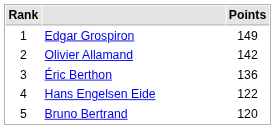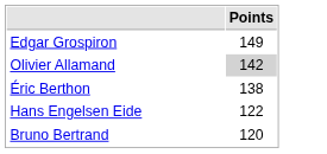 <table cellspacing="1" cellpadding="3" style="border:1px solid #AAAAAA;font-size:86%">
 <tr bgcolor="#E4E4E4">
-<th style="border-bottom:1px solid #AAAAAA" width=10>Rank</th>
 <th style="border-bottom:1px solid #AAAAAA" width=200></th>
 <th style="border-bottom:1px solid #AAAAAA" width=20>Points</th>
 </tr>
 <tr>
-<td align="center">1</td>
 <td> <a href='#'>Edgar Grospiron</a></td>
 <td align=center>149</td>
 </tr>
 <tr>
-<td align="center">2</td>
 <td> <a href='#'>Olivier Allamand</a></td>
-<td align=center>142</td>
+<td align=center style="background: lightgrey;">142</td>
 </tr>
 <tr>
-<td align="center">3</td>
 <td> <a href='#'>Éric Berthon</a></td>
-<td align=center>136</td>
+<td align=center>138</td>
 </tr>
 <tr>
-<td align="center">4</td>
 <td> <a href='#'>Hans Engelsen Eide</a></td>
 <td align=center>122</td>
 </tr>
 <tr>
-<td align="center">5</td>
 <td> <a href='#'>Bruno Bertrand</a></td>
 <td align=center>120</td>
 </tr>
 </table>
